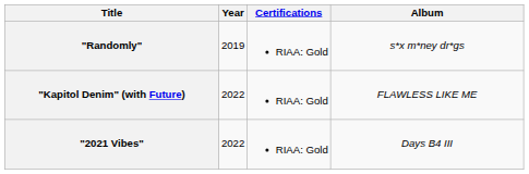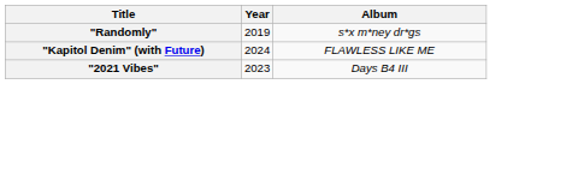 <table class="wikitable plainrowheaders" style="text-align:center;" border="1">
 <tr>
 <th scope="col" style="width:20em;">Title</th>
 <th scope="col">Year</th>
-<th><a href='#'>Certifications</a></th>
 <th scope="col" style="width:18em;">Album</th>
 </tr>
 <tr>
 <th scope="row">"Randomly"</th>
 <td>2019</td>
-<td><br><ul><li>RIAA: Gold </li></ul></td>
 <td><em>s*x m*ney dr*gs</em></td>
 </tr>
 <tr>
 <th scope="row">"Kapitol Denim" <span>(with <a href='#'>Future</a>)</span></th>
-<td>2022</td>
-<td><br><ul><li>RIAA: Gold </li></ul></td>
+<td>2024</td>
 <td><em>FLAWLESS LIKE ME</em></td>
 </tr>
 <tr>
 <th scope="row">"2021 Vibes"</th>
-<td>2022</td>
-<td><br><ul><li>RIAA: Gold </li></ul></td>
+<td>2023</td>
 <td><em>Days B4 III</em></td>
 </tr>
 </table>
